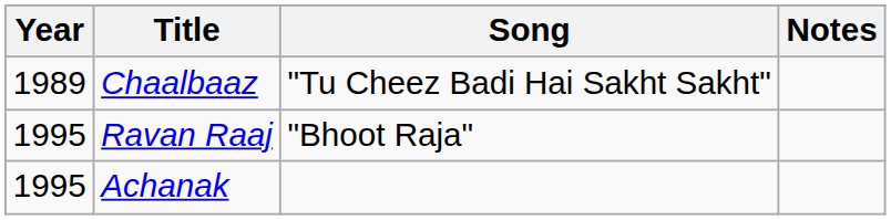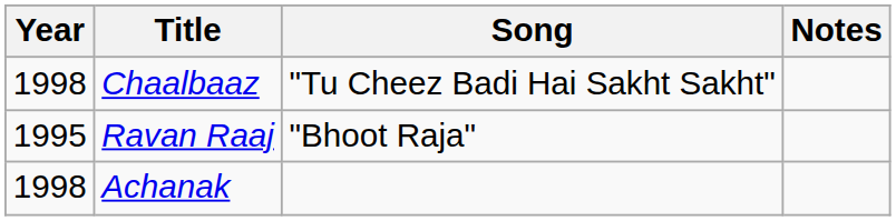 <table class="wikitable sortable">
 <tr>
 <th scope="col">Year</th>
 <th scope="col">Title</th>
 <th scope="col">Song</th>
 <th scope="col" class="unsortable">Notes</th>
 </tr>
 <tr>
-<td>1989</td>
+<td>1998</td>
 <td><em><a href='#'>Chaalbaaz</a></em></td>
 <td>"Tu Cheez Badi Hai Sakht Sakht"</td>
 <td></td>
 </tr>
 <tr>
 <td>1995</td>
 <td><em><a href='#'>Ravan Raaj</a></em></td>
 <td>"Bhoot Raja"</td>
 <td></td>
 </tr>
 <tr>
-<td>1995</td>
+<td>1998</td>
 <td><em><a href='#'>Achanak</a></em></td>
 <td></td>
 <td></td>
 </tr>
 </table>
